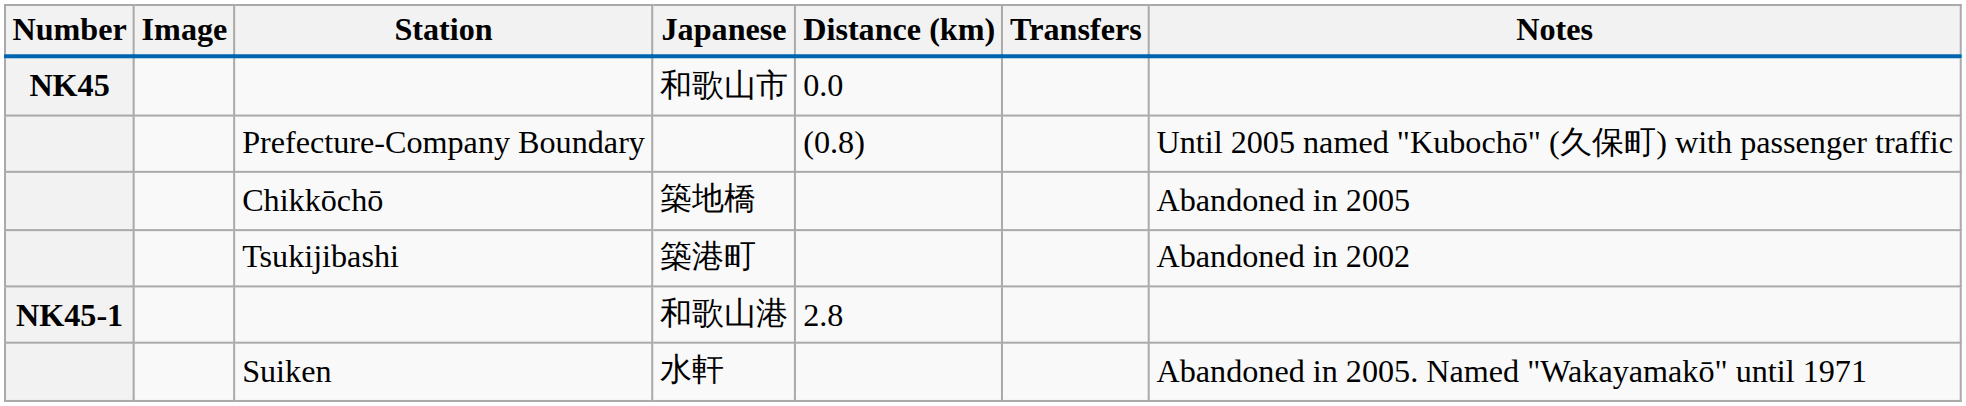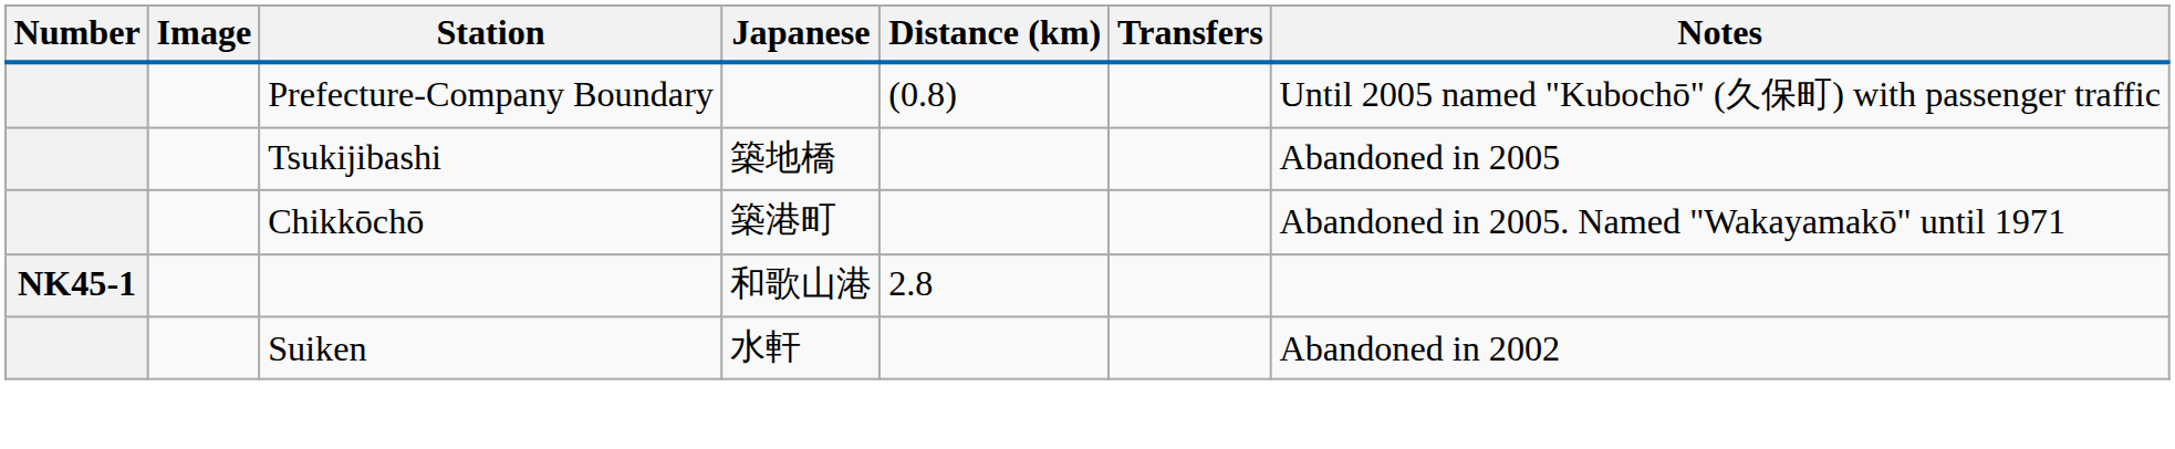 <table class="wikitable">
 <tr style="border-bottom:solid 2px #0065af;">
 <th>Number</th>
 <th>Image</th>
 <th>Station</th>
 <th>Japanese</th>
 <th>Distance (km)</th>
 <th>Transfers</th>
 <th>Notes</th>
-</tr>
-<tr>
-<th>NK45</th>
-<td></td>
-<td></td>
-<td>和歌山市</td>
-<td>0.0</td>
-<td></td>
-<td></td>
 </tr>
 <tr>
 <th></th>
 <td></td>
 <td>Prefecture-Company Boundary</td>
 <td></td>
 <td>(0.8)</td>
 <td></td>
 <td>Until 2005 named "Kubochō" (久保町) with passenger traffic</td>
 </tr>
 <tr>
 <th></th>
 <td></td>
-<td>Chikkōchō</td>
+<td>Tsukijibashi</td>
 <td>築地橋</td>
 <td></td>
 <td></td>
 <td>Abandoned in 2005</td>
 </tr>
 <tr>
 <th></th>
 <td></td>
-<td>Tsukijibashi</td>
+<td>Chikkōchō</td>
 <td>築港町</td>
 <td></td>
 <td></td>
-<td>Abandoned in 2002</td>
+<td>Abandoned in 2005. Named "Wakayamakō" until 1971</td>
 </tr>
 <tr>
 <th>NK45-1</th>
 <td></td>
 <td></td>
 <td>和歌山港</td>
 <td>2.8</td>
 <td></td>
 <td></td>
 </tr>
 <tr>
 <th></th>
 <td></td>
 <td>Suiken</td>
 <td>水軒</td>
 <td></td>
 <td></td>
-<td>Abandoned in 2005. Named "Wakayamakō" until 1971</td>
+<td>Abandoned in 2002</td>
 </tr>
 </table>
